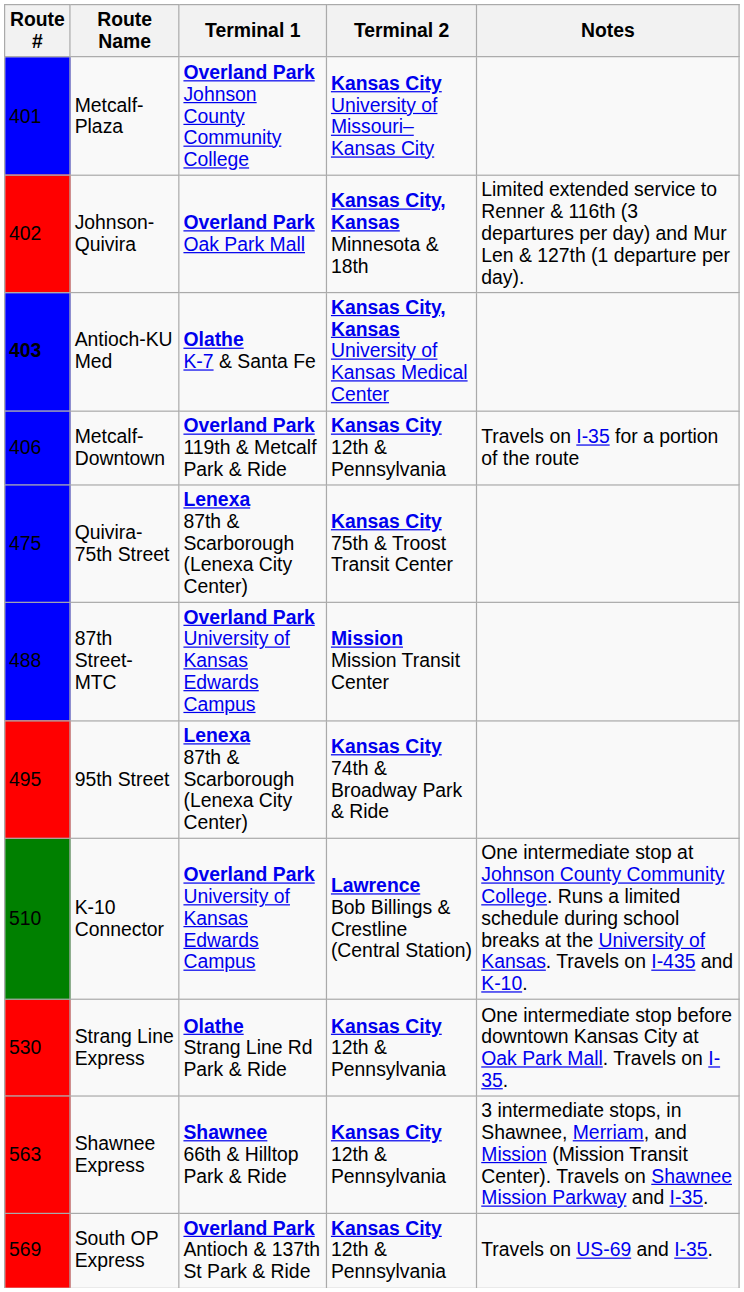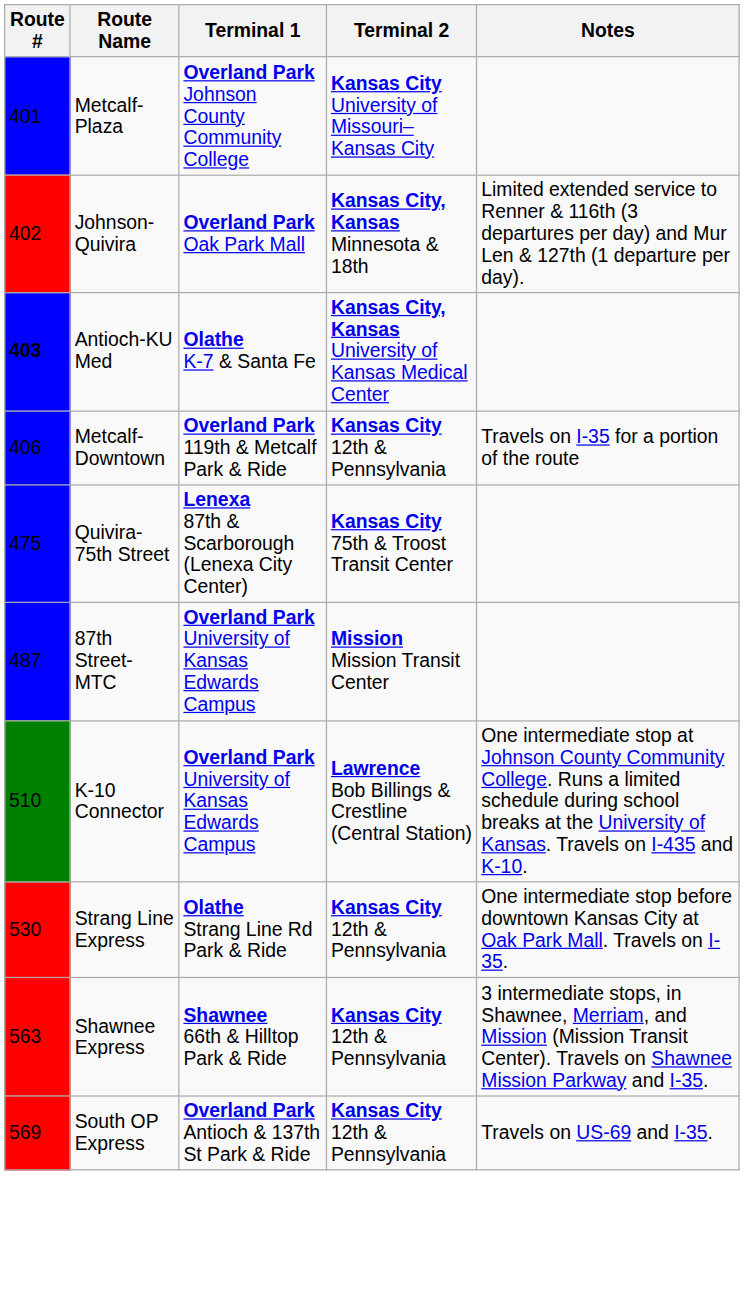 <table class="wikitable sortable mw-collapsible mw-collapsed"!#>
 <tr>
 <th>Route #</th>
 <th>Route Name</th>
 <th>Terminal 1</th>
 <th>Terminal 2</th>
 <th>Notes</th>
 </tr>
 <tr>
 <td style="background:blue; color:black;">401</td>
 <td>Metcalf-Plaza</td>
 <td><strong><a href='#'>Overland Park</a></strong><br><a href='#'>Johnson County Community College</a></td>
 <td><strong><a href='#'>Kansas City</a></strong><br><a href='#'>University of Missouri–Kansas City</a></td>
 </tr>
 <tr>
 <td style="background:red; color:black;">402</td>
 <td>Johnson-Quivira</td>
 <td><strong><a href='#'>Overland Park</a></strong><br><a href='#'>Oak Park Mall</a></td>
 <td><strong><a href='#'>Kansas City, Kansas</a></strong><br>Minnesota & 18th</td>
 <td>Limited extended service to Renner & 116th (3 departures per day) and Mur Len & 127th (1 departure per day).</td>
 </tr>
 <tr>
 <td style="background:blue; color:black;"><strong>403</strong></td>
 <td>Antioch-KU Med</td>
 <td><strong><a href='#'>Olathe</a></strong><br><a href='#'>K-7</a> & Santa Fe</td>
 <td><strong><a href='#'>Kansas City, Kansas</a></strong><br><a href='#'>University of Kansas Medical Center</a></td>
 </tr>
 <tr>
 <td style="background:blue; color:black;">406</td>
 <td>Metcalf-Downtown</td>
 <td><strong><a href='#'>Overland Park</a></strong><br>119th & Metcalf Park & Ride</td>
 <td><strong><a href='#'>Kansas City</a></strong><br>12th & Pennsylvania</td>
 <td>Travels on <a href='#'>I-35</a> for a portion of the route</td>
 </tr>
 <tr>
 <td style="background:blue; color:black;">475</td>
 <td>Quivira-75th Street</td>
 <td><strong><a href='#'>Lenexa</a></strong><br>87th & Scarborough (Lenexa City Center)</td>
 <td><strong><a href='#'>Kansas City</a></strong><br>75th & Troost Transit Center</td>
 <td></td>
 </tr>
 <tr>
-<td style="background:blue; color:black;">488</td>
+<td style="background:blue; color:black;">487</td>
 <td>87th Street-MTC</td>
 <td><strong><a href='#'>Overland Park</a></strong><br><a href='#'>University of Kansas Edwards Campus</a></td>
 <td><strong><a href='#'>Mission</a></strong><br>Mission Transit Center</td>
-<td></td>
-</tr>
-<tr>
-<td style="background:red; color:black;">495</td>
-<td>95th Street</td>
-<td><strong><a href='#'>Lenexa</a></strong><br>87th & Scarborough (Lenexa City Center)</td>
-<td><strong><a href='#'>Kansas City</a></strong><br>74th & Broadway Park & Ride</td>
 <td></td>
 </tr>
 <tr>
 <td style="background:green; color:black;">510</td>
 <td>K-10 Connector</td>
 <td><strong><a href='#'>Overland Park</a></strong><br><a href='#'>University of Kansas Edwards Campus</a></td>
 <td><strong><a href='#'>Lawrence</a></strong><br>Bob Billings & Crestline (Central Station)</td>
 <td>One intermediate stop at <a href='#'>Johnson County Community College</a>. Runs a limited schedule during school breaks at the <a href='#'>University of Kansas</a>. Travels on <a href='#'>I-435</a> and <a href='#'>K-10</a>.</td>
 </tr>
 <tr>
 <td style="background:red; color:black;">530</td>
 <td>Strang Line Express</td>
 <td><strong><a href='#'>Olathe</a></strong><br>Strang Line Rd Park & Ride</td>
 <td><strong><a href='#'>Kansas City</a></strong><br>12th & Pennsylvania</td>
 <td>One intermediate stop before downtown Kansas City at <a href='#'>Oak Park Mall</a>. Travels on <a href='#'>I-35</a>.</td>
 </tr>
 <tr>
 <td style="background:red; color:black;">563</td>
 <td>Shawnee Express</td>
 <td><strong><a href='#'>Shawnee</a></strong><br>66th & Hilltop Park & Ride</td>
 <td><strong><a href='#'>Kansas City</a></strong><br>12th & Pennsylvania</td>
 <td>3 intermediate stops, in Shawnee, <a href='#'>Merriam</a>, and <a href='#'>Mission</a> (Mission Transit Center). Travels on <a href='#'>Shawnee Mission Parkway</a> and <a href='#'>I-35</a>.</td>
 </tr>
 <tr>
 <td style="background:red; color:black;">569</td>
 <td>South OP Express</td>
 <td><strong><a href='#'>Overland Park</a></strong><br>Antioch & 137th St Park & Ride</td>
 <td><strong><a href='#'>Kansas City</a></strong><br>12th & Pennsylvania</td>
 <td>Travels on <a href='#'>US-69</a> and <a href='#'>I-35</a>.</td>
 </tr>
 </table>
